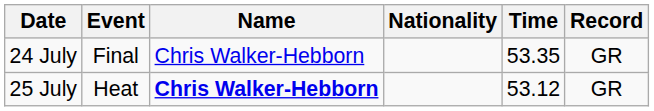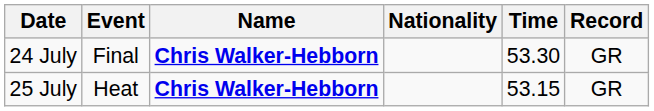 <table class=wikitable style=text-align:center>
 <tr>
 <th>Date</th>
 <th>Event</th>
 <th>Name</th>
 <th>Nationality</th>
 <th>Time</th>
 <th>Record</th>
 </tr>
 <tr>
 <td>24 July</td>
 <td>Final</td>
-<td align=left><a href='#'>Chris Walker-Hebborn</a></td>
+<td align=left><strong><a href='#'>Chris Walker-Hebborn</a></strong></td>
 <td align=left></td>
-<td>53.35</td>
+<td>53.30</td>
 <td>GR</td>
 </tr>
 <tr>
 <td>25 July</td>
 <td>Heat</td>
 <td align=left><strong><a href='#'>Chris Walker-Hebborn</a></strong></td>
 <td align=left></td>
-<td>53.12</td>
+<td>53.15</td>
 <td>GR</td>
 </tr>
 </table>
